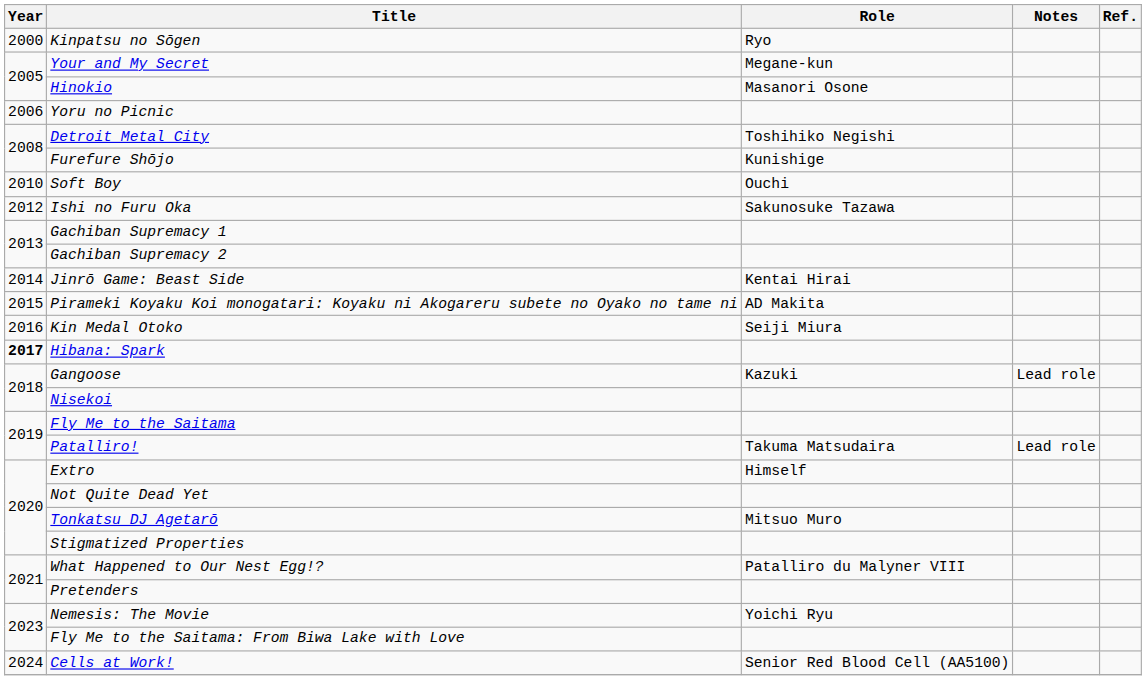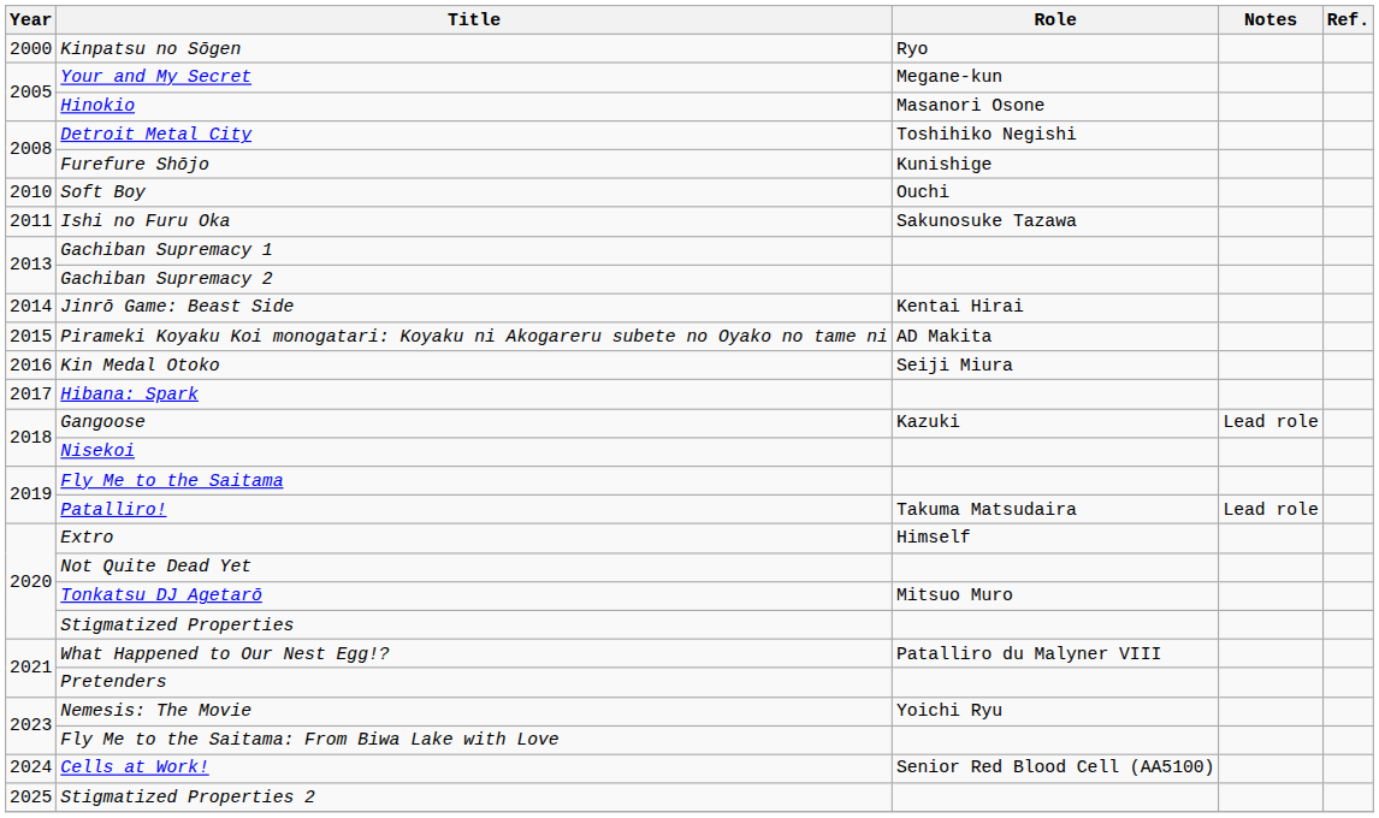 <table class="wikitable">
 <tr>
 <th>Year</th>
 <th>Title</th>
 <th>Role</th>
 <th>Notes</th>
 <th>Ref.</th>
 </tr>
 <tr>
 <td>2000</td>
 <td><em>Kinpatsu no Sōgen</em></td>
 <td>Ryo</td>
 <td></td>
 <td></td>
 </tr>
 <tr>
 <td rowspan="2">2005</td>
 <td><em><a href='#'>Your and My Secret</a></em></td>
 <td>Megane-kun</td>
 <td></td>
 <td></td>
 </tr>
 <tr>
 <td><em><a href='#'>Hinokio</a></em></td>
 <td>Masanori Osone</td>
 <td></td>
 <td></td>
 </tr>
 <tr>
-<td>2006</td>
-<td><em>Yoru no Picnic</em></td>
-<td></td>
-<td></td>
-<td></td>
-</tr>
-<tr>
 <td rowspan="2">2008</td>
 <td><em><a href='#'>Detroit Metal City</a></em></td>
 <td>Toshihiko Negishi</td>
 <td></td>
 <td></td>
 </tr>
 <tr>
 <td><em>Furefure Shōjo</em></td>
 <td>Kunishige</td>
 <td></td>
 <td></td>
 </tr>
 <tr>
 <td>2010</td>
 <td><em>Soft Boy</em></td>
 <td>Ouchi</td>
 <td></td>
 <td></td>
 </tr>
 <tr>
-<td>2012</td>
+<td>2011</td>
 <td><em>Ishi no Furu Oka</em></td>
 <td>Sakunosuke Tazawa</td>
 <td></td>
 <td></td>
 </tr>
 <tr>
 <td rowspan="2">2013</td>
 <td><em>Gachiban Supremacy 1</em></td>
 <td></td>
 <td></td>
 <td></td>
 </tr>
 <tr>
 <td><em>Gachiban Supremacy 2</em></td>
 <td></td>
 <td></td>
 <td></td>
 </tr>
 <tr>
 <td>2014</td>
 <td><em>Jinrō Game: Beast Side</em></td>
 <td>Kentai Hirai</td>
 <td></td>
 <td></td>
 </tr>
 <tr>
 <td>2015</td>
 <td><em>Pirameki Koyaku Koi monogatari: Koyaku ni Akogareru subete no Oyako no tame ni</em></td>
 <td>AD Makita</td>
 <td></td>
 <td></td>
 </tr>
 <tr>
 <td>2016</td>
 <td><em>Kin Medal Otoko</em></td>
 <td>Seiji Miura</td>
 <td></td>
 <td></td>
 </tr>
 <tr>
-<td><strong>2017</strong></td>
+<td>2017</td>
 <td><em><a href='#'>Hibana: Spark</a></em></td>
 <td></td>
 <td></td>
 <td></td>
 </tr>
 <tr>
 <td rowspan="2">2018</td>
 <td><em>Gangoose</em></td>
 <td>Kazuki</td>
 <td>Lead role</td>
 <td></td>
 </tr>
 <tr>
 <td><em><a href='#'>Nisekoi</a></em></td>
 <td></td>
 <td></td>
 <td></td>
 </tr>
 <tr>
 <td rowspan="2">2019</td>
 <td><em><a href='#'>Fly Me to the Saitama</a></em></td>
 <td></td>
 <td></td>
 <td></td>
 </tr>
 <tr>
 <td><em><a href='#'>Patalliro!</a></em></td>
 <td>Takuma Matsudaira</td>
 <td>Lead role</td>
 <td></td>
 </tr>
 <tr>
 <td rowspan="4">2020</td>
 <td><em>Extro</em></td>
 <td>Himself</td>
 <td></td>
 <td></td>
 </tr>
 <tr>
 <td><em>Not Quite Dead Yet</em></td>
 <td></td>
 <td></td>
 <td></td>
 </tr>
 <tr>
 <td><em><a href='#'>Tonkatsu DJ Agetarō</a></em></td>
 <td>Mitsuo Muro</td>
 <td></td>
 <td></td>
 </tr>
 <tr>
 <td><em>Stigmatized Properties</em></td>
 <td></td>
 <td></td>
 <td></td>
 </tr>
 <tr>
 <td rowspan="2">2021</td>
 <td><em>What Happened to Our Nest Egg!?</em></td>
 <td>Patalliro du Malyner VIII</td>
 <td></td>
 <td></td>
 </tr>
 <tr>
 <td><em>Pretenders</em></td>
 <td></td>
 <td></td>
 <td></td>
 </tr>
 <tr>
 <td rowspan=2>2023</td>
 <td><em>Nemesis: The Movie</em></td>
 <td>Yoichi Ryu</td>
 <td></td>
 <td></td>
 </tr>
 <tr>
 <td><em>Fly Me to the Saitama: From Biwa Lake with Love</em></td>
 <td></td>
 <td></td>
 <td></td>
 </tr>
 <tr>
 <td>2024</td>
 <td><em><a href='#'>Cells at Work!</a></em></td>
 <td>Senior Red Blood Cell (AA5100)</td>
 <td></td>
 <td></td>
 </tr>
 <tr>
+<td>2025</td>
+<td><em>Stigmatized Properties 2</em></td>
+<td></td>
+<td></td>
+<td></td>
+</tr>
+<tr>
 </tr>
 </table>
